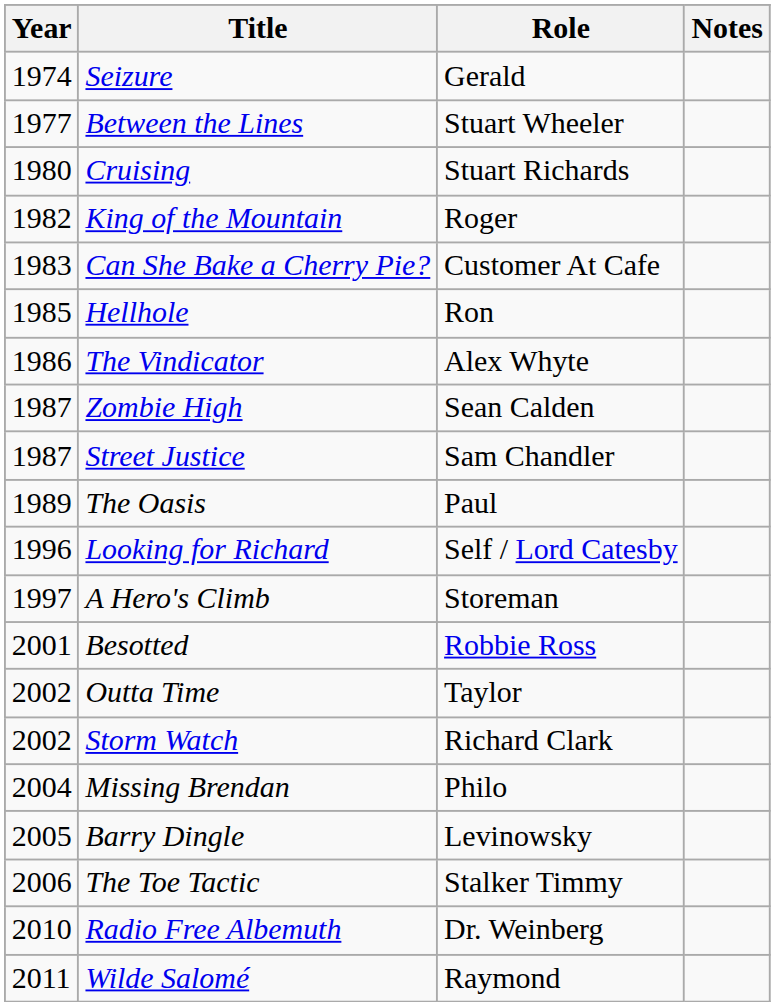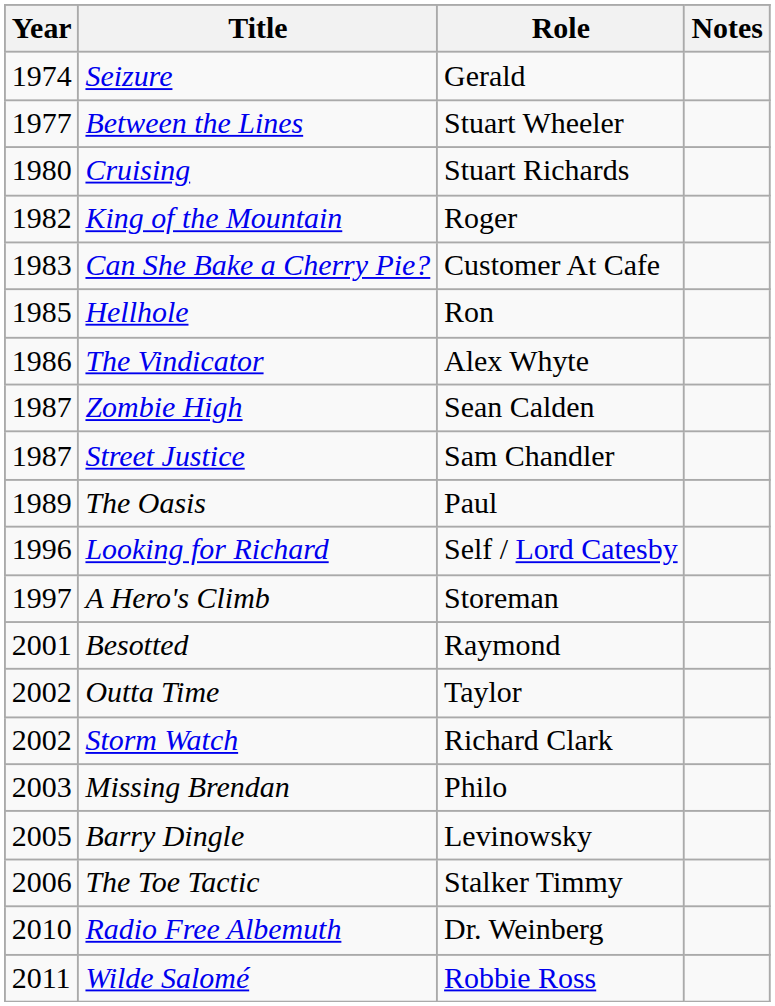 <table class="wikitable sortable">
 <tr>
 <th>Year</th>
 <th>Title</th>
 <th>Role</th>
 <th>Notes</th>
 </tr>
 <tr>
 <td>1974</td>
 <td><a href='#'><em>Seizure</em></a></td>
 <td>Gerald</td>
 <td></td>
 </tr>
 <tr>
 <td>1977</td>
 <td><a href='#'><em>Between the Lines</em></a></td>
 <td>Stuart Wheeler</td>
 <td></td>
 </tr>
 <tr>
 <td>1980</td>
 <td><a href='#'><em>Cruising</em></a></td>
 <td>Stuart Richards</td>
 <td></td>
 </tr>
 <tr>
 <td>1982</td>
 <td><a href='#'><em>King of the Mountain</em></a></td>
 <td>Roger</td>
 <td></td>
 </tr>
 <tr>
 <td>1983</td>
 <td><em><a href='#'>Can She Bake a Cherry Pie?</a></em></td>
 <td>Customer At Cafe</td>
 <td></td>
 </tr>
 <tr>
 <td>1985</td>
 <td><a href='#'><em>Hellhole</em></a></td>
 <td>Ron</td>
 <td></td>
 </tr>
 <tr>
 <td>1986</td>
 <td><a href='#'><em>The Vindicator</em></a></td>
 <td>Alex Whyte</td>
 <td></td>
 </tr>
 <tr>
 <td>1987</td>
 <td><em><a href='#'>Zombie High</a></em></td>
 <td>Sean Calden</td>
 <td></td>
 </tr>
 <tr>
 <td>1987</td>
 <td><a href='#'><em>Street Justice</em></a></td>
 <td>Sam Chandler</td>
 <td></td>
 </tr>
 <tr>
 <td>1989</td>
 <td><em>The Oasis</em></td>
 <td>Paul</td>
 <td></td>
 </tr>
 <tr>
 <td>1996</td>
 <td><em><a href='#'>Looking for Richard</a></em></td>
 <td>Self / <a href='#'>Lord Catesby</a></td>
 <td></td>
 </tr>
 <tr>
 <td>1997</td>
 <td><em>A Hero's Climb</em></td>
 <td>Storeman</td>
 <td></td>
 </tr>
 <tr>
 <td>2001</td>
 <td><em>Besotted</em></td>
-<td><a href='#'>Robbie Ross</a></td>
+<td>Raymond</td>
 <td></td>
 </tr>
 <tr>
 <td>2002</td>
 <td><em>Outta Time</em></td>
 <td>Taylor</td>
 <td></td>
 </tr>
 <tr>
 <td>2002</td>
 <td><em><a href='#'>Storm Watch</a></em></td>
 <td>Richard Clark</td>
 <td></td>
 </tr>
 <tr>
-<td>2004</td>
+<td>2003</td>
 <td><em>Missing Brendan</em></td>
 <td>Philo</td>
 <td></td>
 </tr>
 <tr>
 <td>2005</td>
 <td><em>Barry Dingle</em></td>
 <td>Levinowsky</td>
 <td></td>
 </tr>
 <tr>
 <td>2006</td>
 <td><em>The Toe Tactic</em></td>
 <td>Stalker Timmy</td>
 <td></td>
 </tr>
 <tr>
 <td>2010</td>
 <td><a href='#'><em>Radio Free Albemuth</em></a></td>
 <td>Dr. Weinberg</td>
 <td></td>
 </tr>
 <tr>
 <td>2011</td>
 <td><em><a href='#'>Wilde Salomé</a></em></td>
-<td>Raymond</td>
+<td><a href='#'>Robbie Ross</a></td>
 <td></td>
 </tr>
 </table>
